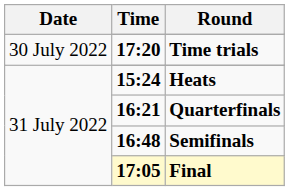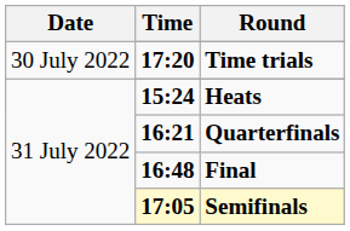 <table class="wikitable">
 <tr>
 <th>Date</th>
 <th>Time</th>
 <th>Round</th>
 </tr>
 <tr>
 <td rowspan=2>30 July 2022</td>
 </tr>
 <tr>
 <td><strong>17:20</strong></td>
 <td><strong>Time trials</strong></td>
 </tr>
 <tr>
 <td rowspan=5>31 July 2022</td>
 </tr>
 <tr>
 <td><strong>15:24</strong></td>
 <td><strong>Heats</strong></td>
 </tr>
 <tr>
 <td><strong>16:21</strong></td>
 <td><strong>Quarterfinals</strong></td>
 </tr>
 <tr>
 <td><strong>16:48</strong></td>
-<td><strong>Semifinals</strong></td>
+<td><strong>Final</strong></td>
 </tr>
 <tr style=background:lemonchiffon>
 <td><strong>17:05</strong></td>
-<td><strong>Final</strong></td>
+<td><strong>Semifinals</strong></td>
 </tr>
 </table>
